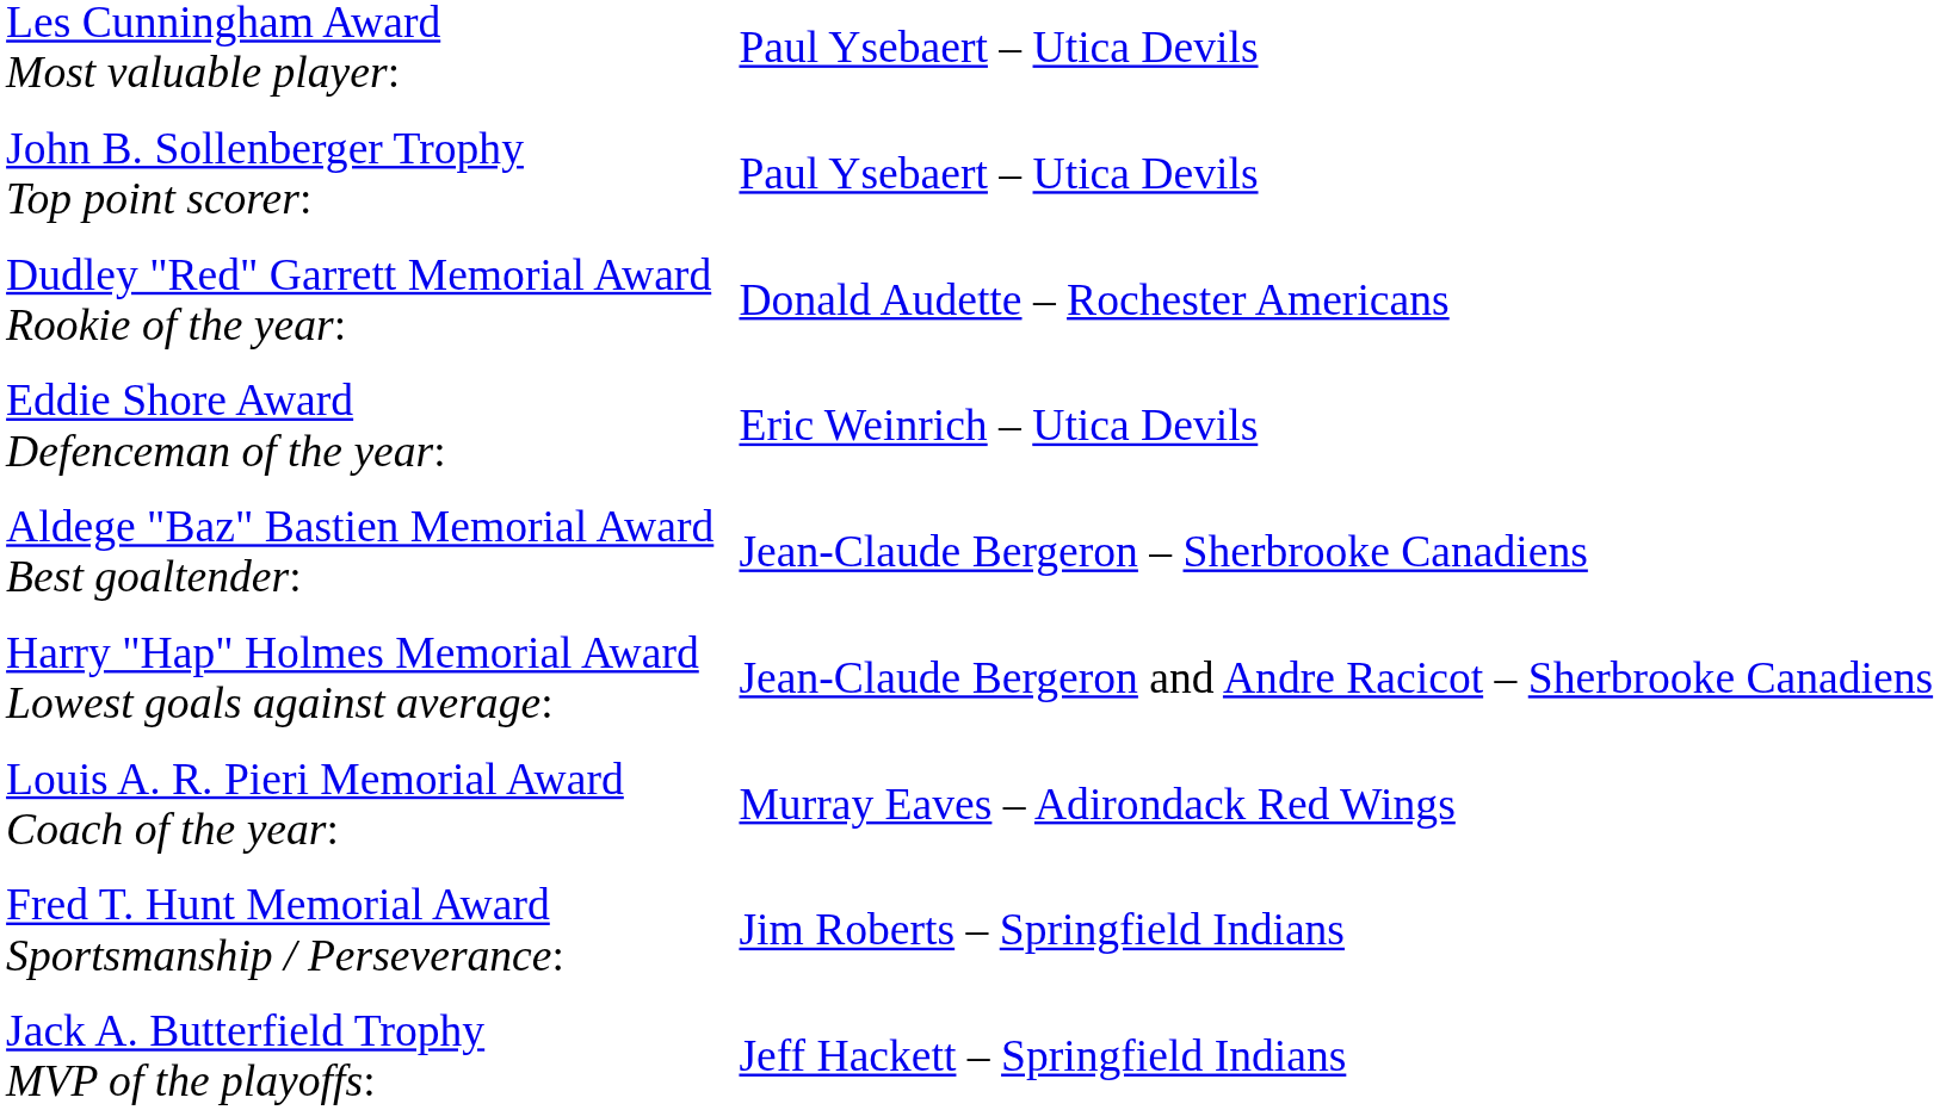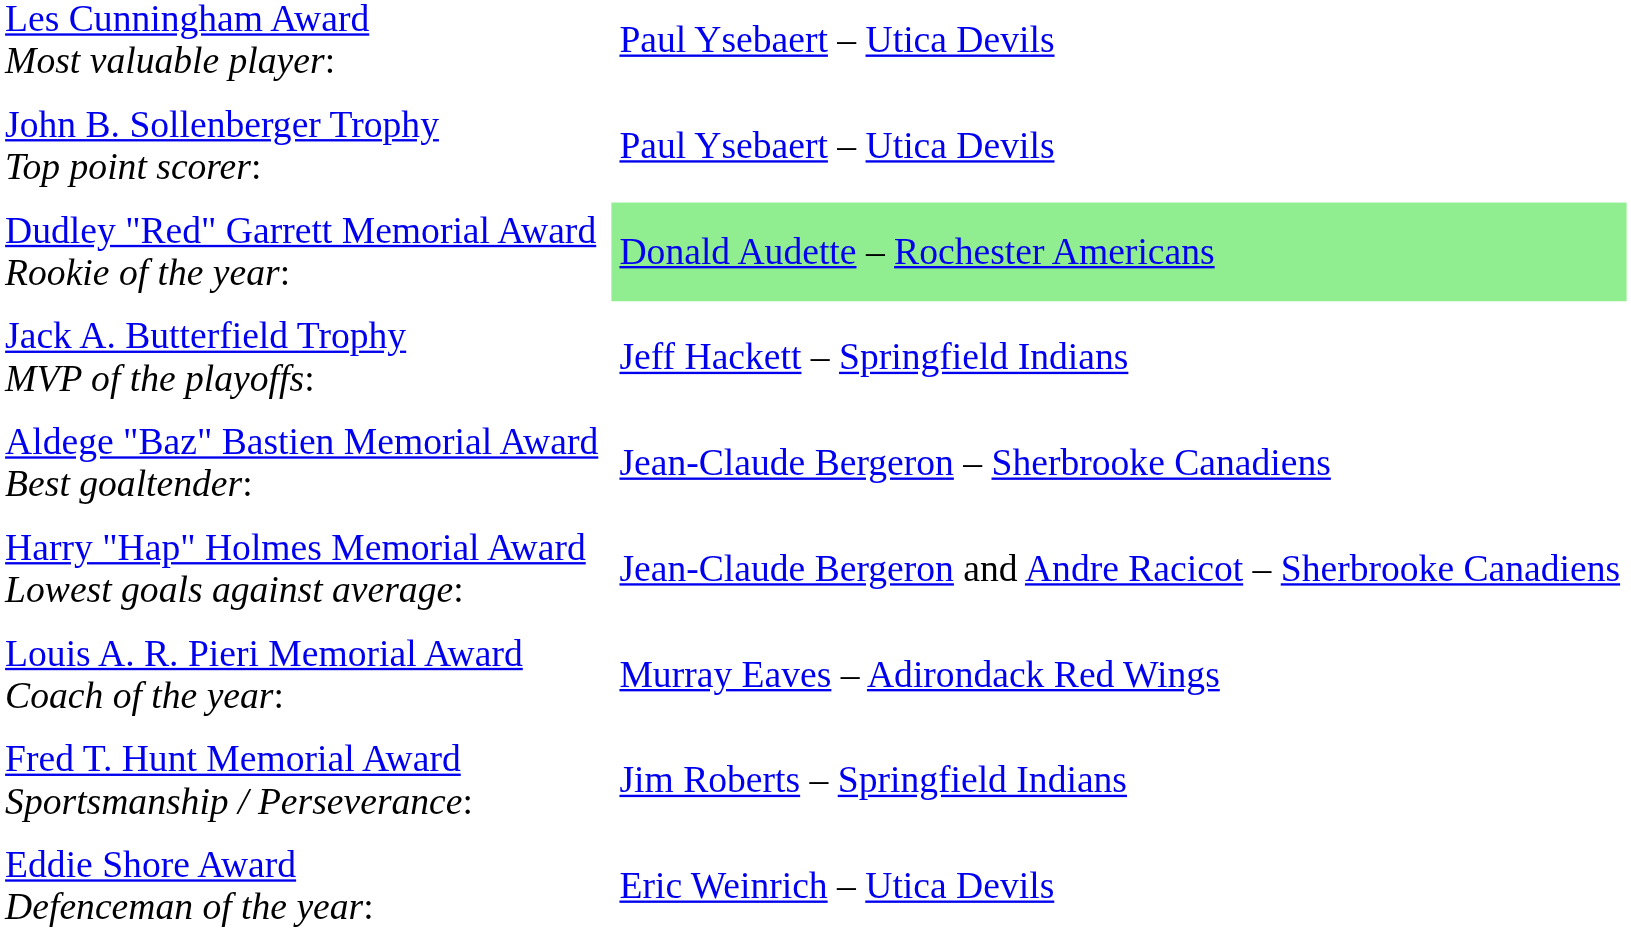 <table cellpadding="3" cellspacing="3">
 <tr>
 <td><a href='#'>Les Cunningham Award</a><br><em>Most valuable player</em>:</td>
 <td><a href='#'>Paul Ysebaert</a> – <a href='#'>Utica Devils</a></td>
 </tr>
 <tr>
 <td><a href='#'>John B. Sollenberger Trophy</a><br><em>Top point scorer</em>:</td>
 <td><a href='#'>Paul Ysebaert</a> – <a href='#'>Utica Devils</a></td>
 </tr>
 <tr>
 <td><a href='#'>Dudley "Red" Garrett Memorial Award</a><br><em>Rookie of the year</em>:</td>
-<td><a href='#'>Donald Audette</a> – <a href='#'>Rochester Americans</a></td>
+<td style="background: lightgreen;"><a href='#'>Donald Audette</a> – <a href='#'>Rochester Americans</a></td>
 </tr>
 <tr>
-<td><a href='#'>Eddie Shore Award</a><br><em>Defenceman of the year</em>:</td>
-<td><a href='#'>Eric Weinrich</a> – <a href='#'>Utica Devils</a></td>
+<td><a href='#'>Jack A. Butterfield Trophy</a><br><em>MVP of the playoffs</em>:</td>
+<td><a href='#'>Jeff Hackett</a> – <a href='#'>Springfield Indians</a></td>
 </tr>
 <tr>
 <td><a href='#'>Aldege "Baz" Bastien Memorial Award</a><br><em>Best goaltender</em>:</td>
 <td><a href='#'>Jean-Claude Bergeron</a> – <a href='#'>Sherbrooke Canadiens</a></td>
 </tr>
 <tr>
 <td><a href='#'>Harry "Hap" Holmes Memorial Award</a><br><em>Lowest goals against average</em>:</td>
 <td><a href='#'>Jean-Claude Bergeron</a> and <a href='#'>Andre Racicot</a> – <a href='#'>Sherbrooke Canadiens</a></td>
 </tr>
 <tr>
 <td><a href='#'>Louis A. R. Pieri Memorial Award</a><br><em>Coach of the year</em>:</td>
 <td><a href='#'>Murray Eaves</a> – <a href='#'>Adirondack Red Wings</a></td>
 </tr>
 <tr>
 <td><a href='#'>Fred T. Hunt Memorial Award</a><br><em>Sportsmanship / Perseverance</em>:</td>
 <td><a href='#'>Jim Roberts</a> – <a href='#'>Springfield Indians</a></td>
 </tr>
 <tr>
-<td><a href='#'>Jack A. Butterfield Trophy</a><br><em>MVP of the playoffs</em>:</td>
-<td><a href='#'>Jeff Hackett</a> – <a href='#'>Springfield Indians</a></td>
+<td><a href='#'>Eddie Shore Award</a><br><em>Defenceman of the year</em>:</td>
+<td><a href='#'>Eric Weinrich</a> – <a href='#'>Utica Devils</a></td>
 </tr>
 </table>
